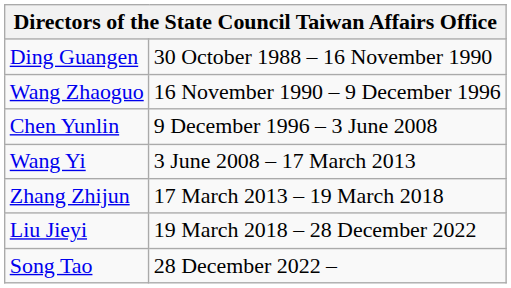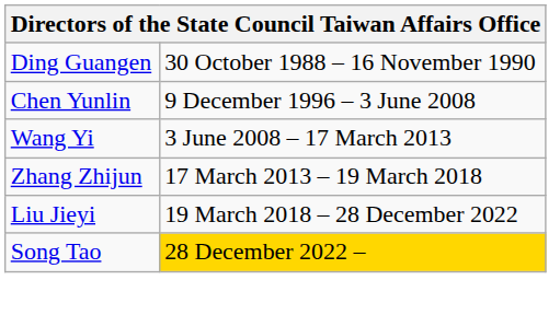 <table class="wikitable">
 <tr>
 <th colspan="2">Directors of the State Council Taiwan Affairs Office</th>
 </tr>
 <tr>
 <td><a href='#'>Ding Guangen</a></td>
 <td>30 October 1988 – 16 November 1990</td>
-</tr>
-<tr>
-<td><a href='#'>Wang Zhaoguo</a></td>
-<td>16 November 1990 – 9 December 1996</td>
 </tr>
 <tr>
 <td><a href='#'>Chen Yunlin</a></td>
 <td>9 December 1996 – 3 June 2008</td>
 </tr>
 <tr>
 <td><a href='#'>Wang Yi</a></td>
 <td>3 June 2008 – 17 March 2013</td>
 </tr>
 <tr>
 <td><a href='#'>Zhang Zhijun</a></td>
 <td>17 March 2013 – 19 March 2018</td>
 </tr>
 <tr>
 <td><a href='#'>Liu Jieyi</a></td>
 <td>19 March 2018 – 28 December 2022</td>
 </tr>
 <tr>
 <td><a href='#'>Song Tao</a></td>
-<td>28 December 2022 –</td>
+<td style="background: gold;">28 December 2022 –</td>
 </tr>
 </table>
